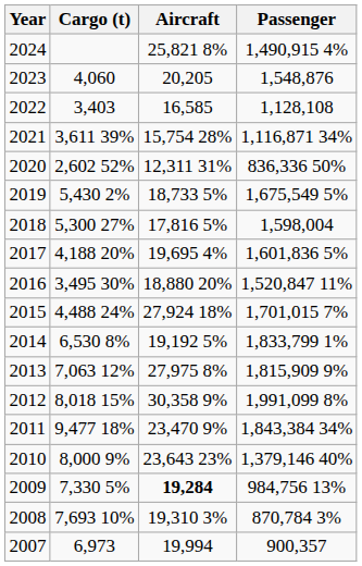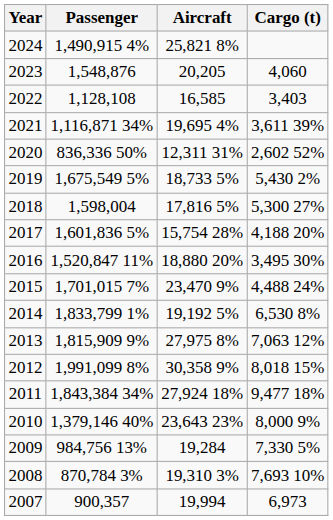 <table class="wikitable">
 <tr>
 <th>Year</th>
+<th style="text-align:center;">Passenger</th>
+<th>Aircraft</th>
 <th>Cargo (t)</th>
-<th>Aircraft</th>
-<th style="text-align:center;">Passenger</th>
 </tr>
 <tr style="text-align:center;">
 <td>2024</td>
+<td style="text-align:center;">1,490,915  4%</td>
+<td>25,821  8%</td>
 <td></td>
-<td>25,821  8%</td>
-<td style="text-align:center;">1,490,915  4%</td>
 </tr>
 <tr style="text-align:center;">
 <td>2023</td>
+<td style="text-align:center;">1,548,876</td>
+<td>20,205</td>
 <td>4,060</td>
-<td>20,205</td>
-<td style="text-align:center;">1,548,876</td>
 </tr>
 <tr style="text-align:center;">
 <td>2022</td>
+<td style="text-align:center;">1,128,108</td>
+<td>16,585</td>
 <td>3,403</td>
-<td>16,585</td>
-<td style="text-align:center;">1,128,108</td>
 </tr>
 <tr style="text-align:center;">
 <td>2021</td>
+<td style="text-align:center;">1,116,871  34%</td>
+<td>19,695  4%</td>
 <td>3,611  39%</td>
-<td>15,754  28%</td>
-<td style="text-align:center;">1,116,871  34%</td>
 </tr>
 <tr style="text-align:center;">
 <td>2020</td>
+<td style="text-align:center;">836,336  50%</td>
+<td>12,311  31%</td>
 <td>2,602  52%</td>
-<td>12,311  31%</td>
-<td style="text-align:center;">836,336  50%</td>
 </tr>
 <tr style="text-align:center;">
 <td>2019</td>
+<td style="text-align:center;">1,675,549  5%</td>
+<td>18,733  5%</td>
 <td>5,430  2%</td>
-<td>18,733  5%</td>
-<td style="text-align:center;">1,675,549  5%</td>
 </tr>
 <tr style="text-align:center;">
 <td>2018</td>
+<td style="text-align:center;">1,598,004 </td>
+<td>17,816  5%</td>
 <td>5,300  27%</td>
-<td>17,816  5%</td>
-<td style="text-align:center;">1,598,004 </td>
 </tr>
 <tr style="text-align:center;">
 <td>2017</td>
+<td style="text-align:center;">1,601,836  5%</td>
+<td>15,754  28%</td>
 <td>4,188  20%</td>
-<td>19,695  4%</td>
-<td style="text-align:center;">1,601,836  5%</td>
 </tr>
 <tr style="text-align:center;">
 <td>2016</td>
+<td style="text-align:center;">1,520,847  11%</td>
+<td>18,880  20%</td>
 <td>3,495  30%</td>
-<td>18,880  20%</td>
-<td style="text-align:center;">1,520,847  11%</td>
 </tr>
 <tr style="text-align:center;">
 <td>2015</td>
+<td style="text-align:center;">1,701,015  7%</td>
+<td>23,470  9%</td>
 <td>4,488  24%</td>
-<td>27,924  18%</td>
-<td style="text-align:center;">1,701,015  7%</td>
 </tr>
 <tr style="text-align:center;">
 <td>2014</td>
+<td style="text-align:center;">1,833,799  1%</td>
+<td>19,192  5%</td>
 <td>6,530  8%</td>
-<td>19,192  5%</td>
-<td style="text-align:center;">1,833,799  1%</td>
 </tr>
 <tr style="text-align:center;">
 <td>2013</td>
+<td style="text-align:center;">1,815,909  9%</td>
+<td>27,975  8%</td>
 <td>7,063  12%</td>
-<td>27,975  8%</td>
-<td style="text-align:center;">1,815,909  9%</td>
 </tr>
 <tr style="text-align:center;">
 <td>2012</td>
+<td style="text-align:center;">1,991,099  8%</td>
+<td>30,358  9%</td>
 <td>8,018  15%</td>
-<td>30,358  9%</td>
-<td style="text-align:center;">1,991,099  8%</td>
 </tr>
 <tr style="text-align:center;">
 <td>2011</td>
+<td style="text-align:center;">1,843,384  34%</td>
+<td>27,924  18%</td>
 <td>9,477  18%</td>
-<td>23,470  9%</td>
-<td style="text-align:center;">1,843,384  34%</td>
 </tr>
 <tr style="text-align:center;">
 <td>2010</td>
+<td style="text-align:center;">1,379,146  40%</td>
+<td>23,643  23%</td>
 <td>8,000  9%</td>
-<td>23,643  23%</td>
-<td style="text-align:center;">1,379,146  40%</td>
 </tr>
 <tr style="text-align:center;">
 <td>2009</td>
+<td style="text-align:center;">984,756  13%</td>
+<td>19,284 </td>
 <td>7,330  5%</td>
-<td><strong>19,284 </strong></td>
-<td style="text-align:center;">984,756  13%</td>
 </tr>
 <tr style="text-align:center;">
 <td>2008</td>
+<td style="text-align:center;">870,784  3%</td>
+<td>19,310  3%</td>
 <td>7,693  10%</td>
-<td>19,310  3%</td>
-<td style="text-align:center;">870,784  3%</td>
 </tr>
 <tr style="text-align:center;">
 <td>2007</td>
+<td style="text-align:center;">900,357</td>
+<td>19,994</td>
 <td>6,973</td>
-<td>19,994</td>
-<td style="text-align:center;">900,357</td>
 </tr>
 </table>
